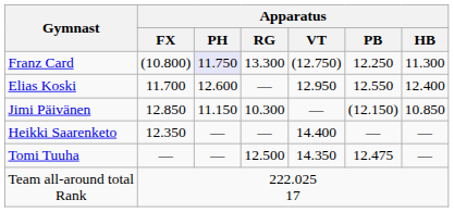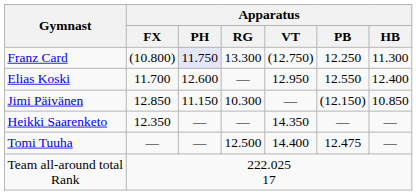 <table class="wikitable" style="white-space:nowrap;">
 <tr>
 <th rowspan=2>Gymnast</th>
 <th colspan=6>Apparatus</th>
 </tr>
 <tr>
 <th>FX</th>
 <th>PH</th>
 <th>RG</th>
 <th>VT</th>
 <th>PB</th>
 <th>HB</th>
 </tr>
 <tr align=center>
 <td align=left><a href='#'>Franz Card</a></td>
 <td>(10.800)</td>
 <td style="background: lavender;">11.750</td>
 <td>13.300</td>
 <td>(12.750)</td>
 <td>12.250</td>
 <td>11.300</td>
 </tr>
 <tr align=center>
 <td align=left><a href='#'>Elias Koski</a></td>
 <td>11.700</td>
 <td>12.600</td>
 <td>—</td>
 <td>12.950</td>
 <td>12.550</td>
 <td>12.400</td>
 </tr>
 <tr align=center>
 <td align=left><a href='#'>Jimi Päivänen</a></td>
 <td>12.850</td>
 <td>11.150</td>
 <td>10.300</td>
 <td>—</td>
 <td>(12.150)</td>
 <td>10.850</td>
 </tr>
 <tr align=center>
 <td align=left><a href='#'>Heikki Saarenketo</a></td>
 <td>12.350</td>
 <td>—</td>
 <td>—</td>
-<td>14.400</td>
+<td>14.350</td>
 <td>—</td>
 <td>—</td>
 </tr>
 <tr align=center>
 <td align=left><a href='#'>Tomi Tuuha</a></td>
 <td>—</td>
 <td>—</td>
 <td>12.500</td>
-<td>14.350</td>
+<td>14.400</td>
 <td>12.475</td>
 <td>—</td>
 </tr>
 <tr align=center>
 <td>Team all-around total<br>Rank</td>
 <td colspan=6>222.025<br>17</td>
 </tr>
 </table>
